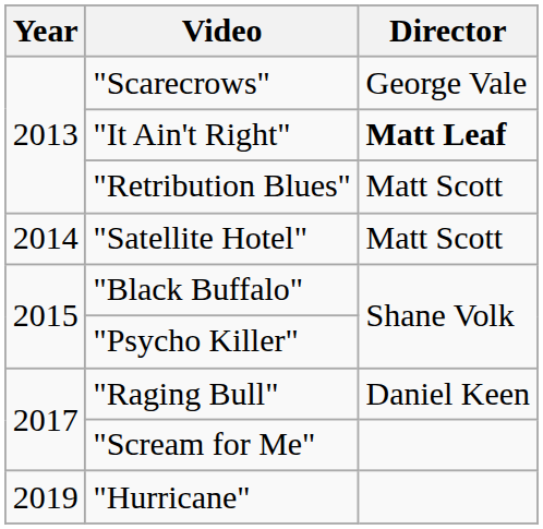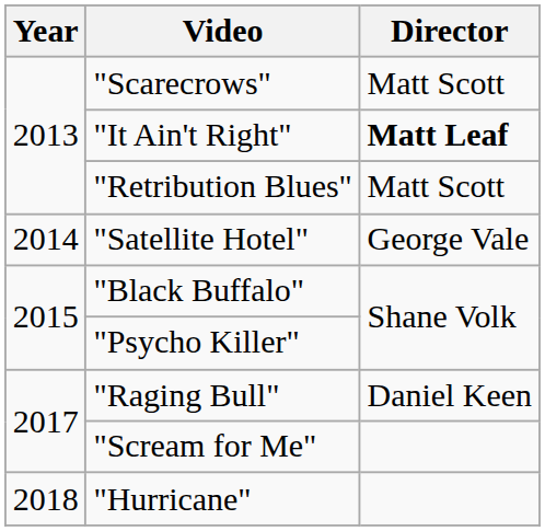 <table class="wikitable">
 <tr>
 <th>Year</th>
 <th>Video</th>
 <th>Director</th>
 </tr>
 <tr>
 <td rowspan="3">2013</td>
 <td>"Scarecrows"</td>
-<td>George Vale</td>
+<td>Matt Scott</td>
 </tr>
 <tr>
 <td>"It Ain't Right"</td>
 <td><strong>Matt Leaf</strong></td>
 </tr>
 <tr>
 <td>"Retribution Blues"</td>
 <td>Matt Scott</td>
 </tr>
 <tr>
 <td>2014</td>
 <td>"Satellite Hotel"</td>
-<td>Matt Scott</td>
+<td>George Vale</td>
 </tr>
 <tr>
 <td rowspan="2">2015</td>
 <td>"Black Buffalo"</td>
 <td rowspan="2">Shane Volk</td>
 </tr>
 <tr>
 <td>"Psycho Killer"</td>
 </tr>
 <tr>
 <td rowspan="2">2017</td>
 <td>"Raging Bull"</td>
 <td>Daniel Keen</td>
 </tr>
 <tr>
 <td>"Scream for Me"</td>
 <td></td>
 </tr>
 <tr>
-<td>2019</td>
+<td>2018</td>
 <td>"Hurricane"</td>
 <td></td>
 </tr>
 </table>
